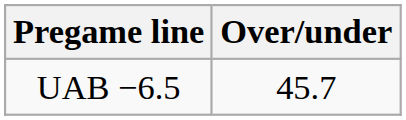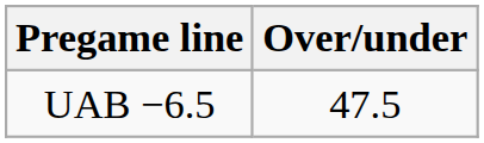 <table class="wikitable">
 <tr align="center">
 <th style=>Pregame line</th>
 <th style=>Over/under</th>
 </tr>
 <tr align="center">
 <td>UAB −6.5</td>
-<td>45.7</td>
+<td>47.5</td>
 </tr>
 </table>
